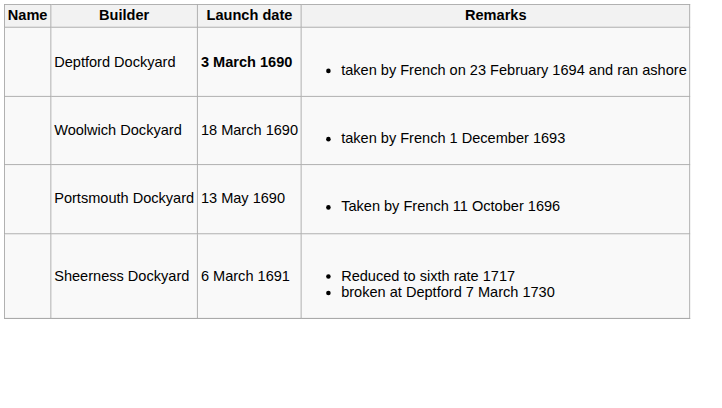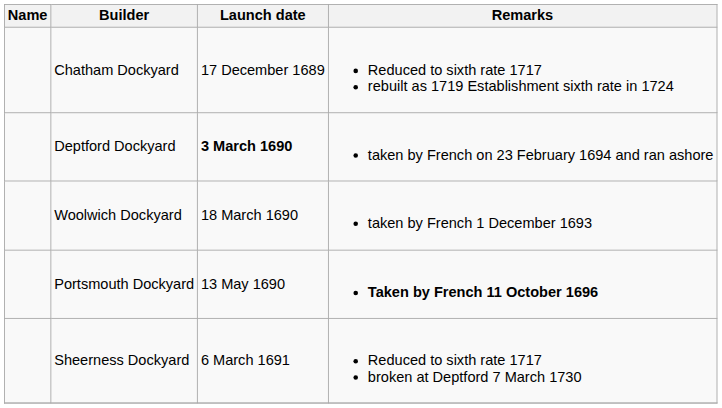 <table class="wikitable">
 <tr>
 <th>Name</th>
 <th>Builder</th>
 <th>Launch date</th>
 <th>Remarks</th>
+</tr>
+<tr>
+<td></td>
+<td>Chatham Dockyard</td>
+<td>17 December 1689</td>
+<td><br><ul><li>Reduced to sixth rate 1717</li><li>rebuilt as 1719 Establishment sixth rate in 1724</li></ul></td>
 </tr>
 <tr>
 <td></td>
 <td>Deptford Dockyard</td>
 <td><strong>3 March 1690</strong></td>
 <td><br><ul><li>taken by French on 23 February 1694 and ran ashore</li></ul></td>
 </tr>
 <tr>
 <td></td>
 <td>Woolwich Dockyard</td>
 <td>18 March 1690</td>
 <td><br><ul><li>taken by French 1 December 1693</li></ul></td>
 </tr>
 <tr>
 <td></td>
 <td>Portsmouth Dockyard</td>
 <td>13 May 1690</td>
-<td><br><ul><li>Taken by French 11 October 1696</li></ul></td>
+<td><strong><br><ul><li>Taken by French 11 October 1696</li></ul></strong></td>
 </tr>
 <tr>
 <td></td>
 <td>Sheerness Dockyard</td>
 <td>6 March 1691</td>
 <td><br><ul><li>Reduced to sixth rate 1717</li><li>broken at Deptford 7 March 1730</li></ul></td>
 </tr>
 <tr>
 </tr>
 </table>
